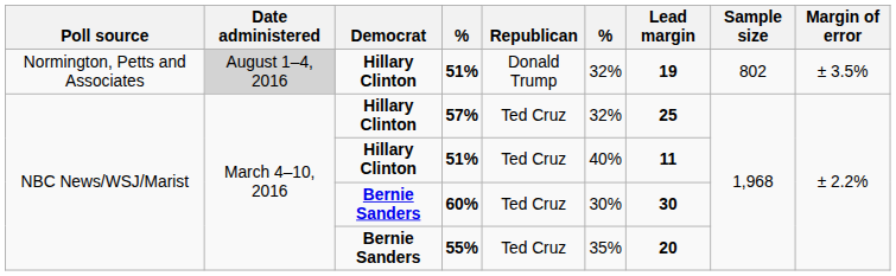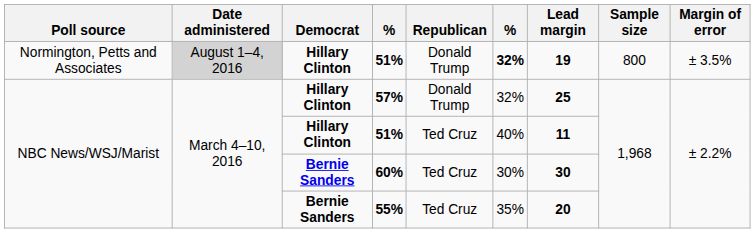 <table class="wikitable" style="text-align:center;">
 <tr valign=bottom>
 <th>Poll source</th>
 <th>Date administered</th>
 <th>Democrat</th>
 <th>%</th>
 <th>Republican</th>
 <th>%</th>
 <th>Lead margin</th>
 <th>Sample size</th>
 <th>Margin of error</th>
 </tr>
 <tr>
 <td>Normington, Petts and Associates</td>
 <td style="background: lightgrey;">August 1–4, 2016</td>
 <td><strong>Hillary Clinton</strong></td>
 <td><strong>51%</strong></td>
 <td>Donald Trump</td>
-<td>32%</td>
+<td><strong>32%</strong></td>
 <td><strong>19</strong></td>
-<td>802</td>
+<td>800</td>
 <td>± 3.5%</td>
 </tr>
 <tr>
 <td rowspan="4">NBC News/WSJ/Marist</td>
 <td rowspan=4>March 4–10, 2016</td>
 <td><strong>Hillary Clinton</strong></td>
 <td><strong>57%</strong></td>
-<td>Ted Cruz</td>
+<td>Donald Trump</td>
 <td>32%</td>
 <td><strong>25</strong></td>
 <td rowspan=4>1,968</td>
 <td rowspan=4>± 2.2%</td>
 </tr>
 <tr>
 <td><strong>Hillary Clinton</strong></td>
 <td><strong>51%</strong></td>
 <td>Ted Cruz</td>
 <td>40%</td>
 <td><strong>11</strong></td>
 </tr>
 <tr>
 <td><strong><a href='#'>Bernie Sanders</a></strong></td>
 <td><strong>60%</strong></td>
 <td>Ted Cruz</td>
 <td>30%</td>
 <td><strong>30</strong></td>
 </tr>
 <tr>
 <td><strong>Bernie Sanders</strong></td>
 <td><strong>55%</strong></td>
 <td>Ted Cruz</td>
 <td>35%</td>
 <td><strong>20</strong></td>
 </tr>
 </table>
